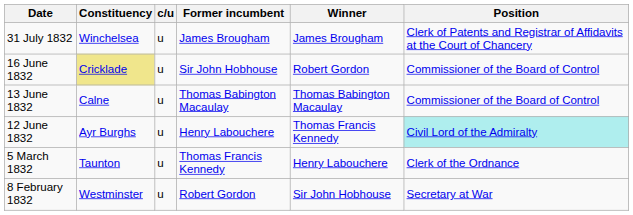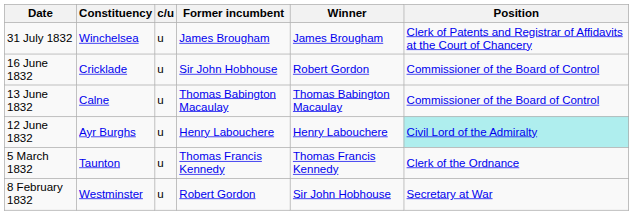 <table class="wikitable">
 <tr>
 <th>Date</th>
 <th>Constituency</th>
 <th>c/u</th>
 <th>Former incumbent</th>
 <th>Winner</th>
 <th>Position</th>
 </tr>
 <tr>
 <td>31 July 1832</td>
 <td><a href='#'>Winchelsea</a></td>
 <td>u</td>
 <td><a href='#'>James Brougham</a></td>
 <td><a href='#'>James Brougham</a></td>
 <td><a href='#'>Clerk of Patents and Registrar of Affidavits at the Court of Chancery</a></td>
 </tr>
 <tr>
 <td>16 June 1832</td>
-<td style="background: khaki;"><a href='#'>Cricklade</a></td>
+<td><a href='#'>Cricklade</a></td>
 <td>u</td>
 <td><a href='#'>Sir John Hobhouse</a></td>
 <td><a href='#'>Robert Gordon</a></td>
 <td><a href='#'>Commissioner of the Board of Control</a></td>
 </tr>
 <tr>
 <td>13 June 1832</td>
 <td><a href='#'>Calne</a></td>
 <td>u</td>
 <td><a href='#'>Thomas Babington Macaulay</a></td>
 <td><a href='#'>Thomas Babington Macaulay</a></td>
 <td><a href='#'>Commissioner of the Board of Control</a></td>
 </tr>
 <tr>
 <td>12 June 1832</td>
 <td><a href='#'>Ayr Burghs</a></td>
 <td>u</td>
 <td><a href='#'>Henry Labouchere</a></td>
-<td><a href='#'>Thomas Francis Kennedy</a></td>
+<td><a href='#'>Henry Labouchere</a></td>
 <td style="background: paleturquoise;"><a href='#'>Civil Lord of the Admiralty</a></td>
 </tr>
 <tr>
 <td>5 March 1832</td>
 <td><a href='#'>Taunton</a></td>
 <td>u</td>
 <td><a href='#'>Thomas Francis Kennedy</a></td>
-<td><a href='#'>Henry Labouchere</a></td>
+<td><a href='#'>Thomas Francis Kennedy</a></td>
 <td><a href='#'>Clerk of the Ordnance</a></td>
 </tr>
 <tr>
 <td>8 February 1832</td>
 <td><a href='#'>Westminster</a></td>
 <td>u</td>
 <td><a href='#'>Robert Gordon</a></td>
 <td><a href='#'>Sir John Hobhouse</a></td>
 <td><a href='#'>Secretary at War</a></td>
 </tr>
 </table>
